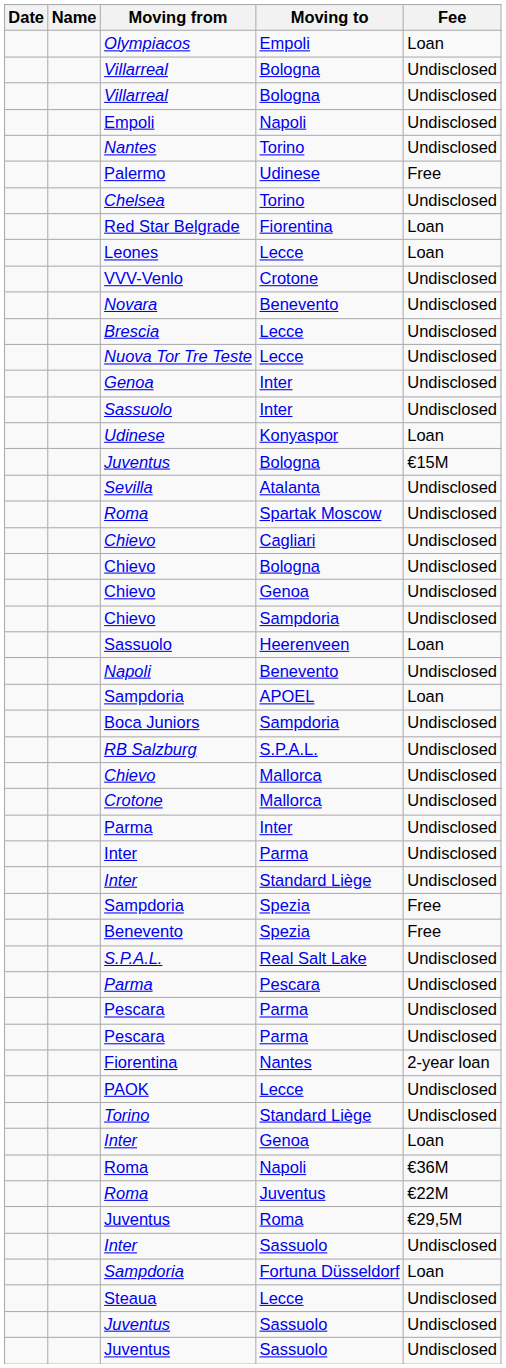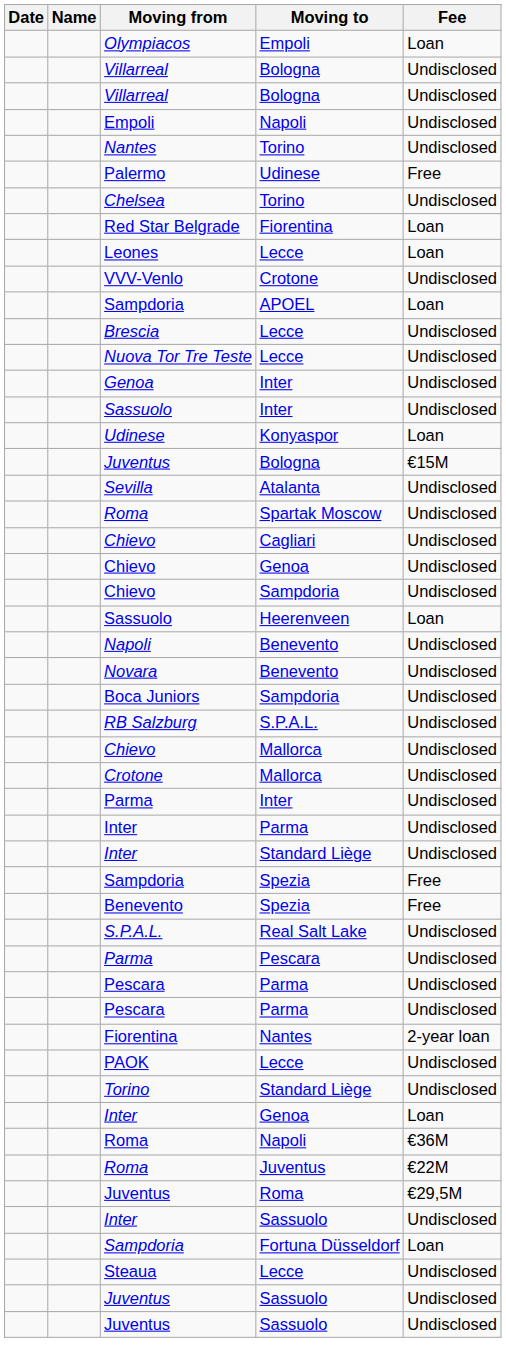 <table class="wikitable sortable">
 <tr>
 <th>Date</th>
 <th>Name</th>
 <th>Moving from</th>
 <th>Moving to</th>
 <th>Fee</th>
 </tr>
 <tr>
 <td></td>
 <td> </td>
 <td> <em><a href='#'>Olympiacos</a></em></td>
 <td><a href='#'>Empoli</a></td>
 <td>Loan</td>
 </tr>
 <tr>
 <td></td>
 <td></td>
 <td> <em><a href='#'>Villarreal</a></em></td>
 <td><a href='#'>Bologna</a></td>
 <td>Undisclosed</td>
 </tr>
 <tr>
 <td></td>
 <td></td>
 <td> <em><a href='#'>Villarreal</a></em></td>
 <td><a href='#'>Bologna</a></td>
 <td>Undisclosed</td>
 </tr>
 <tr>
 <td></td>
 <td></td>
 <td><a href='#'>Empoli</a></td>
 <td><a href='#'>Napoli</a></td>
 <td>Undisclosed</td>
 </tr>
 <tr>
 <td></td>
 <td> </td>
 <td> <em><a href='#'>Nantes</a></em></td>
 <td><a href='#'>Torino</a></td>
 <td>Undisclosed</td>
 </tr>
 <tr>
 <td></td>
 <td> </td>
 <td><a href='#'>Palermo</a></td>
 <td><a href='#'>Udinese</a></td>
 <td>Free</td>
 </tr>
 <tr>
 <td></td>
 <td> </td>
 <td> <em><a href='#'>Chelsea</a></em></td>
 <td><a href='#'>Torino</a></td>
 <td>Undisclosed</td>
 </tr>
 <tr>
 <td></td>
 <td> </td>
 <td> <a href='#'>Red Star Belgrade</a></td>
 <td><a href='#'>Fiorentina</a></td>
 <td>Loan</td>
 </tr>
 <tr>
 <td></td>
 <td> </td>
 <td> <a href='#'>Leones</a></td>
 <td><a href='#'>Lecce</a></td>
 <td>Loan</td>
 </tr>
 <tr>
 <td></td>
 <td> </td>
 <td> <a href='#'>VVV-Venlo</a></td>
 <td><a href='#'>Crotone</a></td>
 <td>Undisclosed</td>
 </tr>
 <tr>
 <td></td>
-<td></td>
-<td><em><a href='#'>Novara</a></em></td>
-<td><a href='#'>Benevento</a></td>
-<td>Undisclosed</td>
+<td> </td>
+<td><a href='#'>Sampdoria</a></td>
+<td> <a href='#'>APOEL</a></td>
+<td>Loan</td>
 </tr>
 <tr>
 <td></td>
 <td></td>
 <td><em><a href='#'>Brescia</a></em></td>
 <td><a href='#'>Lecce</a></td>
 <td>Undisclosed</td>
 </tr>
 <tr>
 <td></td>
 <td></td>
 <td><em><a href='#'>Nuova Tor Tre Teste</a></em></td>
 <td><a href='#'>Lecce</a></td>
 <td>Undisclosed</td>
 </tr>
 <tr>
 <td></td>
 <td></td>
 <td><em><a href='#'>Genoa</a></em></td>
 <td><a href='#'>Inter</a></td>
 <td>Undisclosed</td>
 </tr>
 <tr>
 <td></td>
 <td></td>
 <td><em><a href='#'>Sassuolo</a></em></td>
 <td><a href='#'>Inter</a></td>
 <td>Undisclosed</td>
 </tr>
 <tr>
 <td></td>
 <td> </td>
 <td><em><a href='#'>Udinese</a></em></td>
 <td> <a href='#'>Konyaspor</a></td>
 <td>Loan</td>
 </tr>
 <tr>
 <td></td>
 <td></td>
 <td><em><a href='#'>Juventus</a></em></td>
 <td><a href='#'>Bologna</a></td>
 <td>€15M</td>
 </tr>
 <tr>
 <td></td>
 <td> </td>
 <td> <em><a href='#'>Sevilla</a></em></td>
 <td><a href='#'>Atalanta</a></td>
 <td>Undisclosed</td>
 </tr>
 <tr>
 <td></td>
 <td> </td>
 <td><em><a href='#'>Roma</a></em></td>
 <td> <a href='#'>Spartak Moscow</a></td>
 <td>Undisclosed</td>
 </tr>
 <tr>
 <td></td>
 <td></td>
 <td><em><a href='#'>Chievo</a></em></td>
 <td><a href='#'>Cagliari</a></td>
 <td>Undisclosed</td>
 </tr>
 <tr>
 <td></td>
-<td></td>
-<td><a href='#'>Chievo</a></td>
-<td><a href='#'>Bologna</a></td>
-<td>Undisclosed</td>
-</tr>
-<tr>
-<td></td>
 <td> </td>
 <td><a href='#'>Chievo</a></td>
 <td><a href='#'>Genoa</a></td>
 <td>Undisclosed</td>
 </tr>
 <tr>
 <td></td>
 <td></td>
 <td><a href='#'>Chievo</a></td>
 <td><a href='#'>Sampdoria</a></td>
 <td>Undisclosed</td>
 </tr>
 <tr>
 <td></td>
 <td> </td>
 <td><a href='#'>Sassuolo</a></td>
 <td> <a href='#'>Heerenveen</a></td>
 <td>Loan</td>
 </tr>
 <tr>
 <td></td>
 <td></td>
 <td><em><a href='#'>Napoli</a></em></td>
 <td><a href='#'>Benevento</a></td>
 <td>Undisclosed</td>
 </tr>
 <tr>
 <td></td>
-<td> </td>
-<td><a href='#'>Sampdoria</a></td>
-<td> <a href='#'>APOEL</a></td>
-<td>Loan</td>
+<td></td>
+<td><em><a href='#'>Novara</a></em></td>
+<td><a href='#'>Benevento</a></td>
+<td>Undisclosed</td>
 </tr>
 <tr>
 <td></td>
 <td> </td>
 <td> <a href='#'>Boca Juniors</a></td>
 <td><a href='#'>Sampdoria</a></td>
 <td>Undisclosed</td>
 </tr>
 <tr>
 <td></td>
 <td> </td>
 <td> <em><a href='#'>RB Salzburg</a></em></td>
 <td><a href='#'>S.P.A.L.</a></td>
 <td>Undisclosed</td>
 </tr>
 <tr>
 <td></td>
 <td> </td>
 <td><em><a href='#'>Chievo</a></em></td>
 <td> <a href='#'>Mallorca</a></td>
 <td>Undisclosed</td>
 </tr>
 <tr>
 <td></td>
 <td> </td>
 <td><em><a href='#'>Crotone</a></em></td>
 <td> <a href='#'>Mallorca</a></td>
 <td>Undisclosed</td>
 </tr>
 <tr>
 <td></td>
 <td> </td>
 <td><a href='#'>Parma</a></td>
 <td><a href='#'>Inter</a></td>
 <td>Undisclosed</td>
 </tr>
 <tr>
 <td></td>
 <td></td>
 <td><a href='#'>Inter</a></td>
 <td><a href='#'>Parma</a></td>
 <td>Undisclosed</td>
 </tr>
 <tr>
 <td></td>
 <td> </td>
 <td><em><a href='#'>Inter</a></em></td>
 <td> <a href='#'>Standard Liège</a></td>
 <td>Undisclosed</td>
 </tr>
 <tr>
 <td></td>
 <td> </td>
 <td><a href='#'>Sampdoria</a></td>
 <td><a href='#'>Spezia</a></td>
 <td>Free</td>
 </tr>
 <tr>
 <td></td>
 <td></td>
 <td><a href='#'>Benevento</a></td>
 <td><a href='#'>Spezia</a></td>
 <td>Free</td>
 </tr>
 <tr>
 <td></td>
 <td> </td>
 <td><em><a href='#'>S.P.A.L.</a></em></td>
 <td> <a href='#'>Real Salt Lake</a></td>
 <td>Undisclosed</td>
 </tr>
 <tr>
 <td></td>
 <td></td>
 <td><em><a href='#'>Parma</a></em></td>
 <td><a href='#'>Pescara</a></td>
 <td>Undisclosed</td>
 </tr>
 <tr>
 <td></td>
 <td></td>
 <td><a href='#'>Pescara</a></td>
 <td><a href='#'>Parma</a></td>
 <td>Undisclosed</td>
 </tr>
 <tr>
 <td></td>
 <td></td>
 <td><a href='#'>Pescara</a></td>
 <td><a href='#'>Parma</a></td>
 <td>Undisclosed</td>
 </tr>
 <tr>
 <td></td>
 <td> </td>
 <td><a href='#'>Fiorentina</a></td>
 <td> <a href='#'>Nantes</a></td>
 <td>2-year loan</td>
 </tr>
 <tr>
 <td></td>
 <td> </td>
 <td> <a href='#'>PAOK</a></td>
 <td><a href='#'>Lecce</a></td>
 <td>Undisclosed</td>
 </tr>
 <tr>
 <td></td>
 <td> </td>
 <td><em><a href='#'>Torino</a></em></td>
 <td> <a href='#'>Standard Liège</a></td>
 <td>Undisclosed</td>
 </tr>
 <tr>
 <td></td>
 <td></td>
 <td><em><a href='#'>Inter</a></em></td>
 <td><a href='#'>Genoa</a></td>
 <td>Loan</td>
 </tr>
 <tr>
 <td></td>
 <td> </td>
 <td><a href='#'>Roma</a></td>
 <td><a href='#'>Napoli</a></td>
 <td>€36M</td>
 </tr>
 <tr>
 <td></td>
 <td></td>
 <td><em><a href='#'>Roma</a></em></td>
 <td><a href='#'>Juventus</a></td>
 <td>€22M</td>
 </tr>
 <tr>
 <td></td>
 <td></td>
 <td><a href='#'>Juventus</a></td>
 <td><a href='#'>Roma</a></td>
 <td>€29,5M</td>
 </tr>
 <tr>
 <td></td>
 <td></td>
 <td><em><a href='#'>Inter</a></em></td>
 <td><a href='#'>Sassuolo</a></td>
 <td>Undisclosed</td>
 </tr>
 <tr>
 <td></td>
 <td> </td>
 <td><em><a href='#'>Sampdoria</a></em></td>
 <td> <a href='#'>Fortuna Düsseldorf</a></td>
 <td>Loan</td>
 </tr>
 <tr>
 <td></td>
 <td> </td>
 <td> <a href='#'>Steaua</a></td>
 <td><a href='#'>Lecce</a></td>
 <td>Undisclosed</td>
 </tr>
 <tr>
 <td></td>
 <td> </td>
 <td><em><a href='#'>Juventus</a></em></td>
 <td><a href='#'>Sassuolo</a></td>
 <td>Undisclosed</td>
 </tr>
 <tr>
 <td></td>
 <td></td>
 <td><a href='#'>Juventus</a></td>
 <td><a href='#'>Sassuolo</a></td>
 <td>Undisclosed</td>
 </tr>
 </table>
